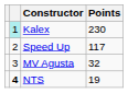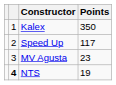 <table class="wikitable" style="font-size: 95%;">
 <tr>
 <th></th>
 <th></th>
 <th>Constructor</th>
 <th>Points</th>
 </tr>
 <tr>
 <td></td>
-<td align=center style="background: paleturquoise;">1</td>
+<td align=center>1</td>
 <td> <a href='#'>Kalex</a></td>
-<td align=left>230</td>
+<td align=left>350</td>
 </tr>
 <tr>
 <td></td>
 <td align=center>2</td>
 <td> <a href='#'>Speed Up</a></td>
 <td align=left>117</td>
 </tr>
 <tr>
 <td></td>
 <td align=center>3</td>
 <td> <a href='#'>MV Agusta</a></td>
-<td align=left>32</td>
+<td align=left>23</td>
 </tr>
 <tr>
 <td></td>
 <td align=center><strong>4</strong></td>
 <td> <a href='#'>NTS</a></td>
 <td align=left>19</td>
 </tr>
 </table>
